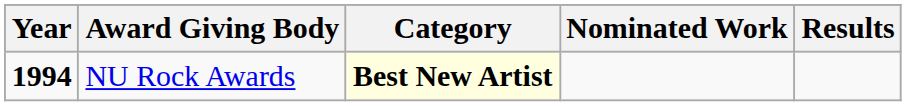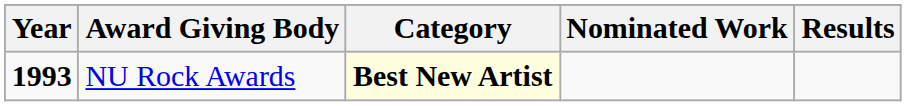 <table class="wikitable">
 <tr>
 <th>Year</th>
 <th>Award Giving Body</th>
 <th>Category</th>
 <th>Nominated Work</th>
 <th>Results</th>
 </tr>
 <tr>
-<td><strong>1994</strong></td>
+<td><strong>1993</strong></td>
 <td><a href='#'>NU Rock Awards</a></td>
 <td style="background: lightyellow;"><strong>Best New Artist</strong></td>
 <td></td>
 <td></td>
 </tr>
 </table>
